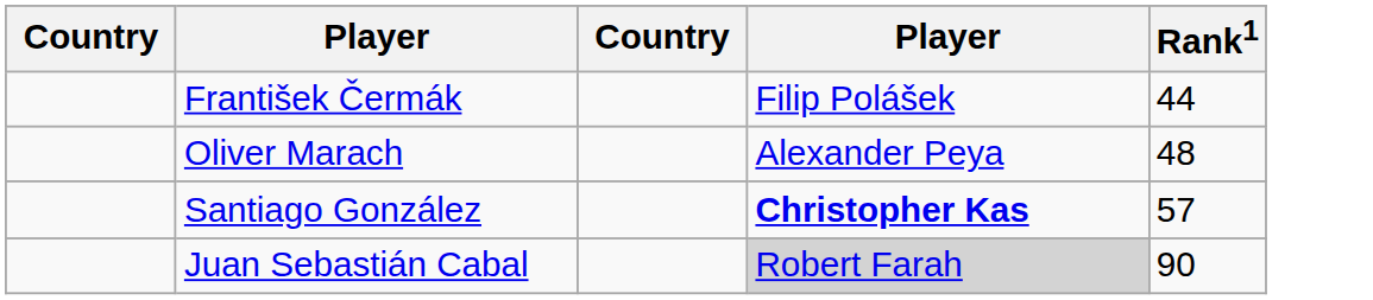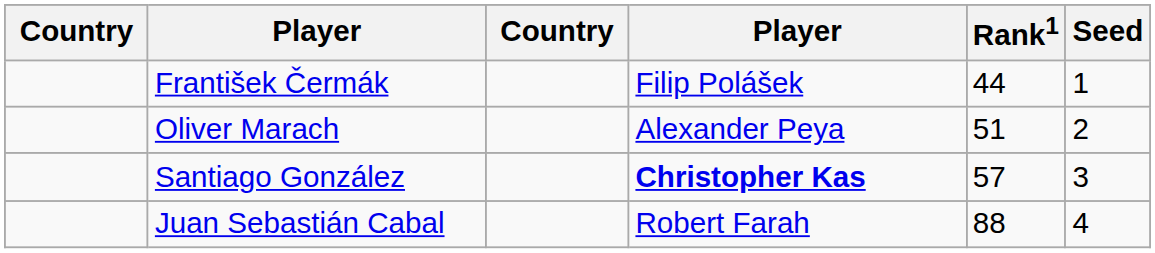 <table class="sortable wikitable">
 <tr>
 <th width="70">Country</th>
 <th width="175">Player</th>
 <th width="70">Country</th>
 <th width="175">Player</th>
 <th>Rank<sup>1</sup></th>
+<th>Seed</th>
 </tr>
 <tr>
 <td></td>
 <td><a href='#'>František Čermák</a></td>
 <td></td>
 <td><a href='#'>Filip Polášek</a></td>
 <td>44</td>
+<td>1</td>
 </tr>
 <tr>
 <td></td>
 <td><a href='#'>Oliver Marach</a></td>
 <td></td>
 <td><a href='#'>Alexander Peya</a></td>
-<td>48</td>
+<td>51</td>
+<td>2</td>
 </tr>
 <tr>
 <td></td>
 <td><a href='#'>Santiago González</a></td>
 <td></td>
 <td><strong><a href='#'>Christopher Kas</a></strong></td>
 <td>57</td>
+<td>3</td>
 </tr>
 <tr>
 <td></td>
 <td><a href='#'>Juan Sebastián Cabal</a></td>
 <td></td>
-<td style="background: lightgrey;"><a href='#'>Robert Farah</a></td>
-<td>90</td>
+<td><a href='#'>Robert Farah</a></td>
+<td>88</td>
+<td>4</td>
 </tr>
 </table>
